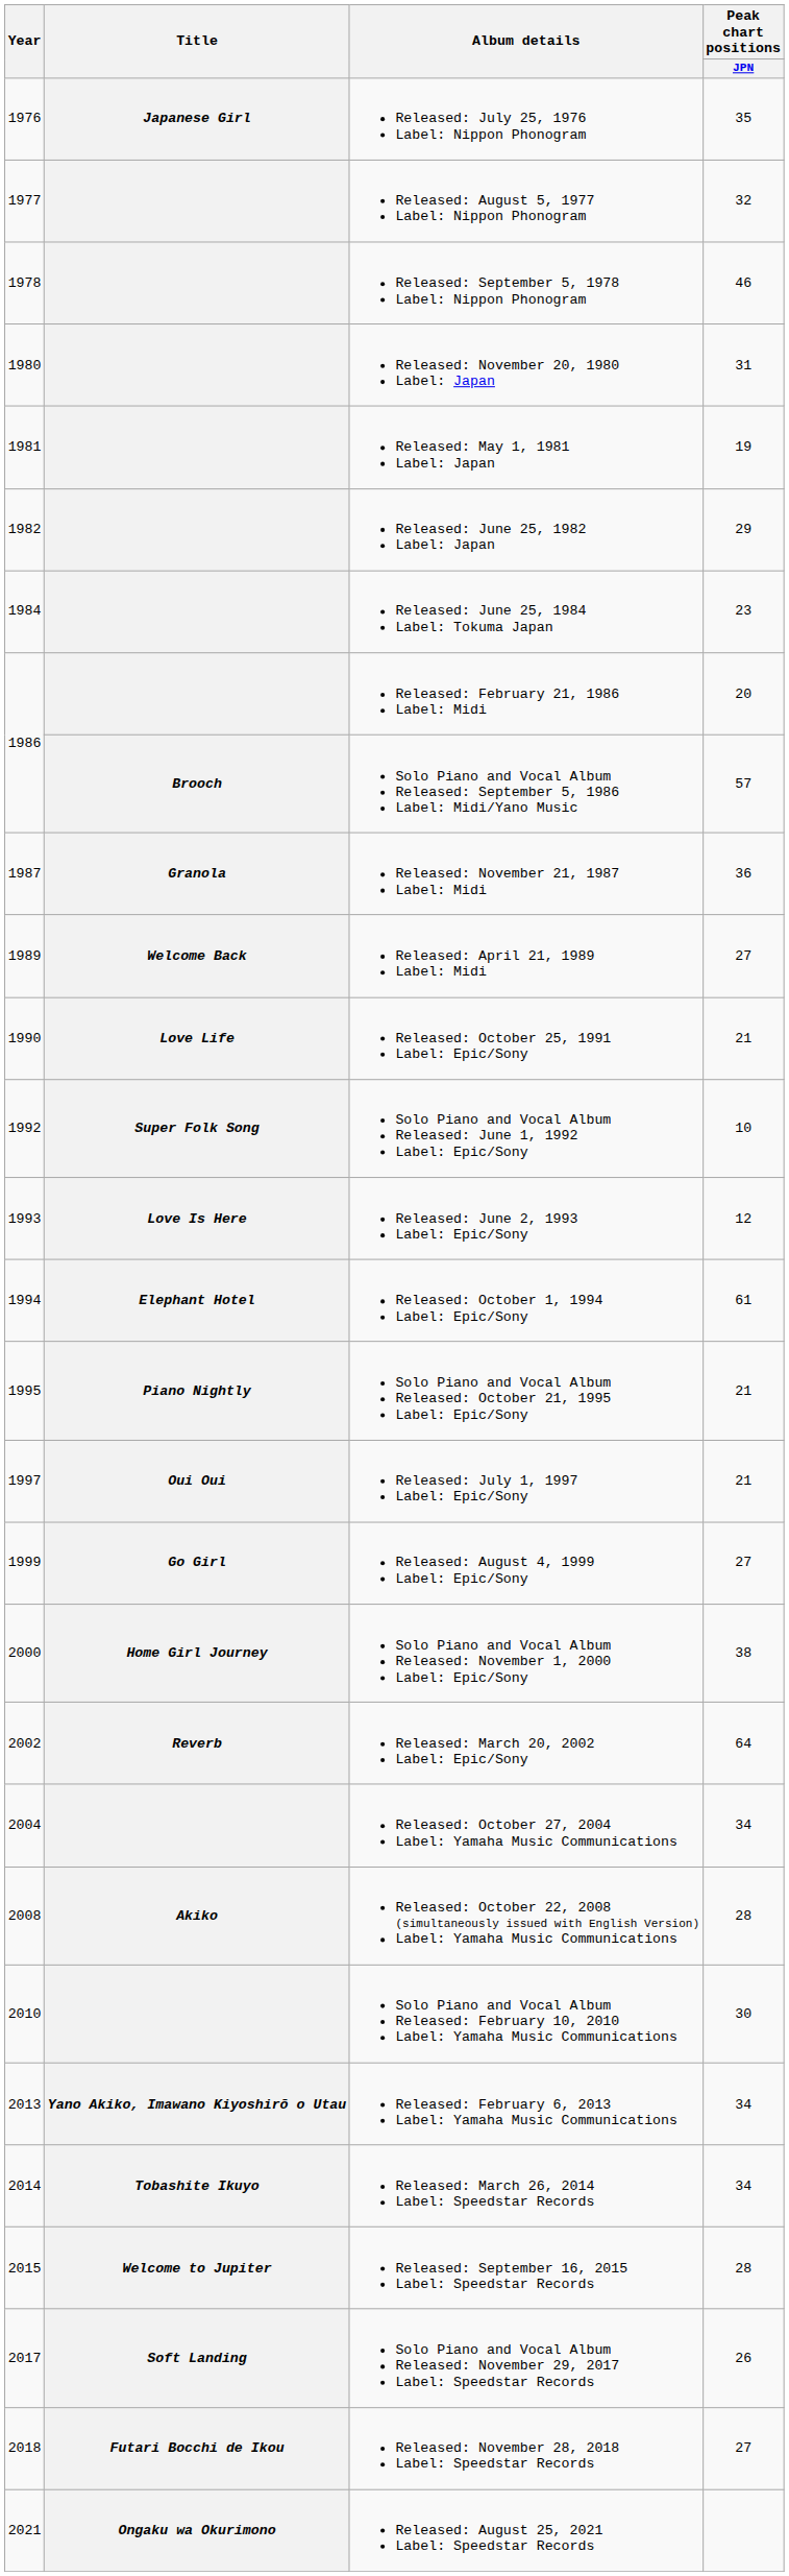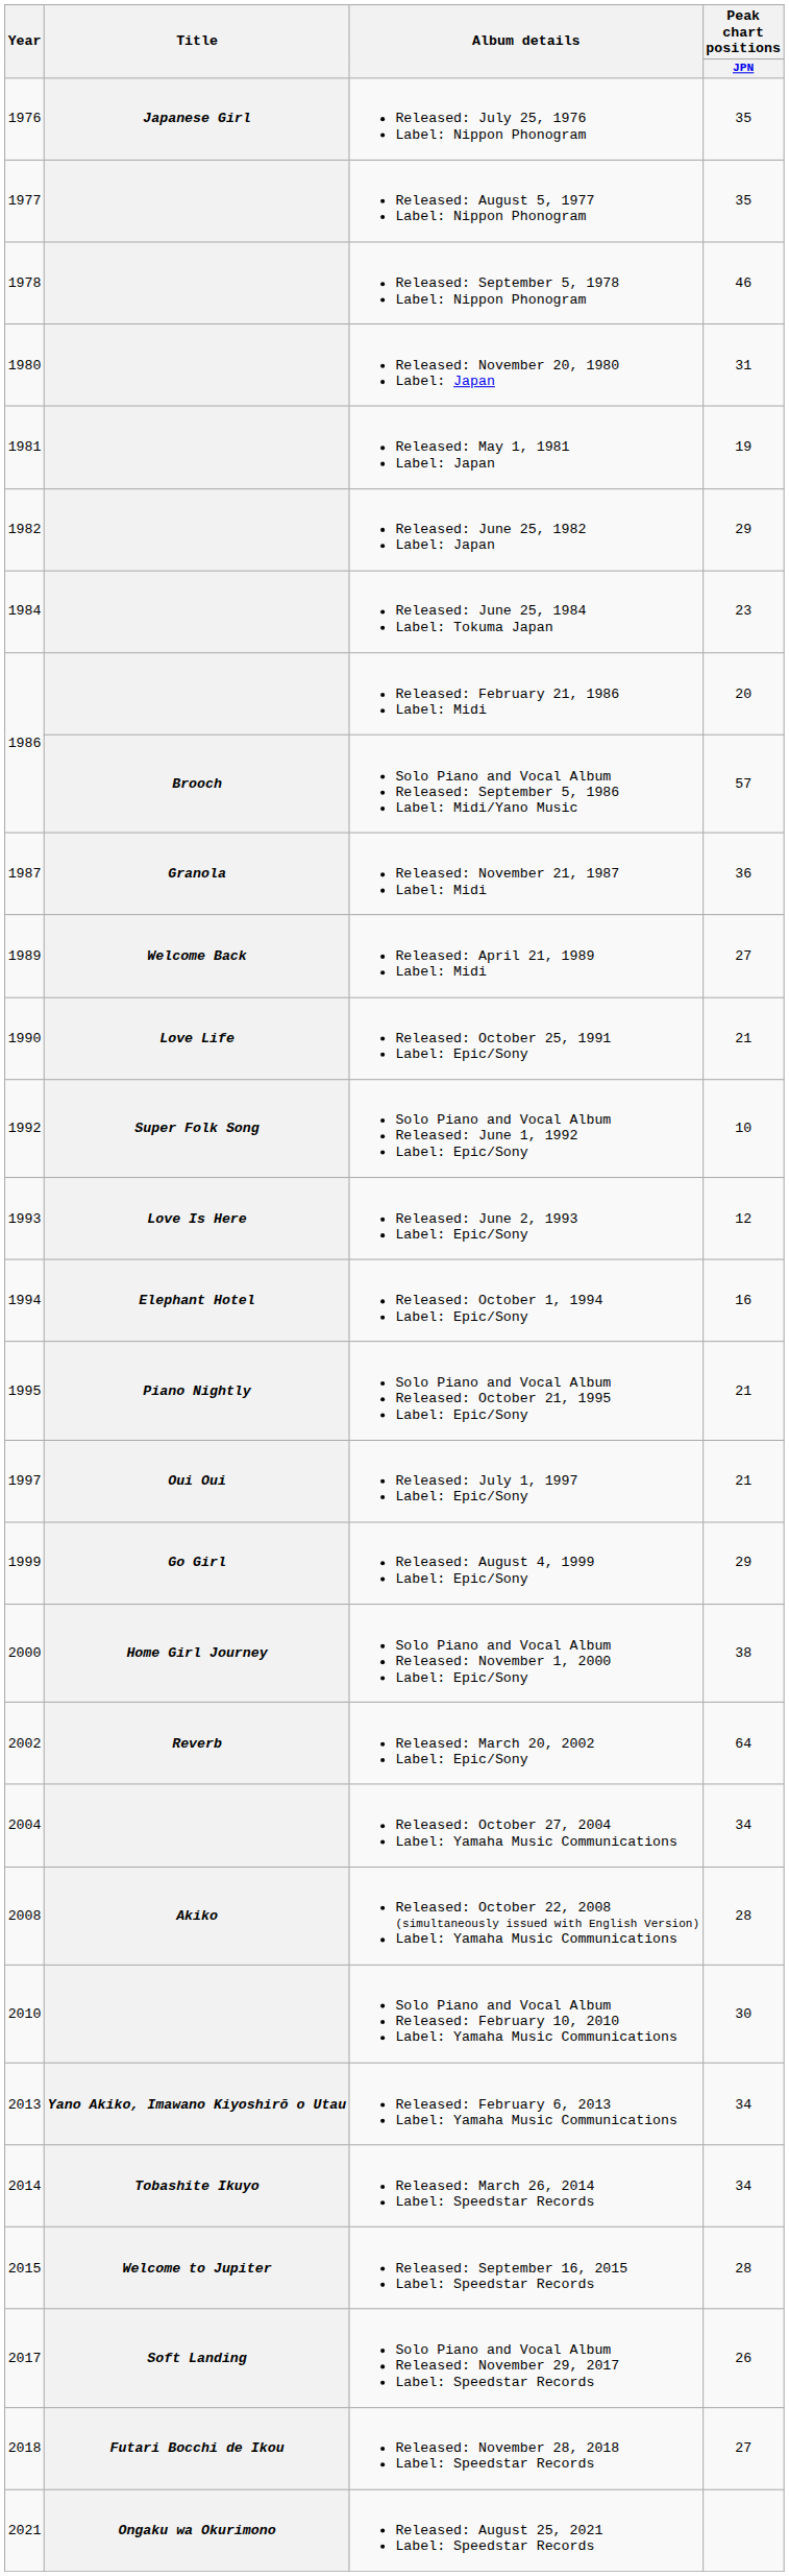 <table class="wikitable plainrowheaders" style="text-align:center;">
 <tr>
 <th rowspan="2">Year</th>
 <th rowspan="2">Title</th>
 <th rowspan="2">Album details</th>
 <th colspan="1">Peak chart positions</th>
 </tr>
 <tr>
 <th style="width:3em;font-size:85%"><a href='#'>JPN</a><br></th>
 </tr>
 <tr>
 <td>1976</td>
 <th scope="row"><em>Japanese Girl</em></th>
 <td align="left"><br><ul><li>Released: July 25, 1976</li><li>Label: Nippon Phonogram</li></ul></td>
 <td>35</td>
 </tr>
 <tr>
 <td>1977</td>
 <th scope="row"></th>
 <td align="left"><br><ul><li>Released: August 5, 1977</li><li>Label: Nippon Phonogram</li></ul></td>
-<td>32</td>
+<td>35</td>
 </tr>
 <tr>
 <td>1978</td>
 <th scope="row"></th>
 <td align="left"><br><ul><li>Released: September 5, 1978</li><li>Label: Nippon Phonogram</li></ul></td>
 <td>46</td>
 </tr>
 <tr>
 <td>1980</td>
 <th scope="row"></th>
 <td align="left"><br><ul><li>Released: November 20, 1980</li><li>Label: <a href='#'>Japan</a></li></ul></td>
 <td>31</td>
 </tr>
 <tr>
 <td>1981</td>
 <th scope="row"></th>
 <td align="left"><br><ul><li>Released: May 1, 1981</li><li>Label: Japan</li></ul></td>
 <td>19</td>
 </tr>
 <tr>
 <td>1982</td>
 <th scope="row"></th>
 <td align="left"><br><ul><li>Released: June 25, 1982</li><li>Label: Japan</li></ul></td>
 <td>29</td>
 </tr>
 <tr>
 <td>1984</td>
 <th scope="row"></th>
 <td align="left"><br><ul><li>Released: June 25, 1984</li><li>Label: Tokuma Japan</li></ul></td>
 <td>23</td>
 </tr>
 <tr>
 <td rowspan="2">1986</td>
 <th scope="row"></th>
 <td align="left"><br><ul><li>Released: February 21, 1986</li><li>Label: Midi</li></ul></td>
 <td>20</td>
 </tr>
 <tr>
 <th scope="row"><em>Brooch</em></th>
 <td align="left"><br><ul><li>Solo Piano and Vocal Album</li><li>Released: September 5, 1986</li><li>Label: Midi/Yano Music</li></ul></td>
 <td>57</td>
 </tr>
 <tr>
 <td>1987</td>
 <th scope="row"><em>Granola</em></th>
 <td align="left"><br><ul><li>Released: November 21, 1987</li><li>Label: Midi</li></ul></td>
 <td>36</td>
 </tr>
 <tr>
 <td>1989</td>
 <th scope="row"><em>Welcome Back</em></th>
 <td align="left"><br><ul><li>Released: April 21, 1989</li><li>Label: Midi</li></ul></td>
 <td>27</td>
 </tr>
 <tr>
 <td>1990</td>
 <th scope="row"><em>Love Life</em></th>
 <td align="left"><br><ul><li>Released: October 25, 1991</li><li>Label: Epic/Sony</li></ul></td>
 <td>21</td>
 </tr>
 <tr>
 <td>1992</td>
 <th scope="row"><em>Super Folk Song</em></th>
 <td align="left"><br><ul><li>Solo Piano and Vocal Album</li><li>Released: June 1, 1992</li><li>Label: Epic/Sony</li></ul></td>
 <td>10</td>
 </tr>
 <tr>
 <td>1993</td>
 <th scope="row"><em>Love Is Here</em></th>
 <td align="left"><br><ul><li>Released: June 2, 1993</li><li>Label: Epic/Sony</li></ul></td>
 <td>12</td>
 </tr>
 <tr>
 <td>1994</td>
 <th scope="row"><em>Elephant Hotel</em></th>
 <td align="left"><br><ul><li>Released: October 1, 1994</li><li>Label: Epic/Sony</li></ul></td>
-<td>61</td>
+<td>16</td>
 </tr>
 <tr>
 <td>1995</td>
 <th scope="row"><em>Piano Nightly</em></th>
 <td align="left"><br><ul><li>Solo Piano and Vocal Album</li><li>Released: October 21, 1995</li><li>Label: Epic/Sony</li></ul></td>
 <td>21</td>
 </tr>
 <tr>
 <td>1997</td>
 <th scope="row"><em>Oui Oui</em></th>
 <td align="left"><br><ul><li>Released: July 1, 1997</li><li>Label: Epic/Sony</li></ul></td>
 <td>21</td>
 </tr>
 <tr>
 <td>1999</td>
 <th scope="row"><em>Go Girl</em></th>
 <td align="left"><br><ul><li>Released: August 4, 1999</li><li>Label: Epic/Sony</li></ul></td>
-<td>27</td>
+<td>29</td>
 </tr>
 <tr>
 <td>2000</td>
 <th scope="row"><em>Home Girl Journey</em></th>
 <td align="left"><br><ul><li>Solo Piano and Vocal Album</li><li>Released: November 1, 2000</li><li>Label: Epic/Sony</li></ul></td>
 <td>38</td>
 </tr>
 <tr>
 <td>2002</td>
 <th scope="row"><em>Reverb</em></th>
 <td align="left"><br><ul><li>Released: March 20, 2002</li><li>Label: Epic/Sony</li></ul></td>
 <td>64</td>
 </tr>
 <tr>
 <td>2004</td>
 <th scope="row"></th>
 <td align="left"><br><ul><li>Released: October 27, 2004</li><li>Label: Yamaha Music Communications</li></ul></td>
 <td>34</td>
 </tr>
 <tr>
 <td>2008</td>
 <th scope="row"><em>Akiko</em></th>
 <td align="left"><br><ul><li>Released: October 22, 2008<br><small>(simultaneously issued with English Version)</small></li><li>Label: Yamaha Music Communications</li></ul></td>
 <td>28</td>
 </tr>
 <tr>
 <td>2010</td>
 <th scope="row"></th>
 <td align="left"><br><ul><li>Solo Piano and Vocal Album</li><li>Released: February 10, 2010</li><li>Label: Yamaha Music Communications</li></ul></td>
 <td>30</td>
 </tr>
 <tr>
 <td>2013</td>
 <th scope="row"><em>Yano Akiko, Imawano Kiyoshirō o Utau</em><br></th>
 <td align="left"><br><ul><li>Released: February 6, 2013</li><li>Label: Yamaha Music Communications</li></ul></td>
 <td>34</td>
 </tr>
 <tr>
 <td>2014</td>
 <th scope="row"><em>Tobashite Ikuyo</em><br></th>
 <td align="left"><br><ul><li>Released: March 26, 2014</li><li>Label: Speedstar Records</li></ul></td>
 <td>34</td>
 </tr>
 <tr>
 <td>2015</td>
 <th scope="row"><em>Welcome to Jupiter</em><br></th>
 <td align="left"><br><ul><li>Released: September 16, 2015</li><li>Label: Speedstar Records</li></ul></td>
 <td>28</td>
 </tr>
 <tr>
 <td>2017</td>
 <th scope="row"><em>Soft Landing</em><br></th>
 <td align="left"><br><ul><li>Solo Piano and Vocal Album</li><li>Released: November 29, 2017</li><li>Label: Speedstar Records</li></ul></td>
 <td>26</td>
 </tr>
 <tr>
 <td>2018</td>
 <th scope="row"><em>Futari Bocchi de Ikou</em><br></th>
 <td align="left"><br><ul><li>Released: November 28, 2018</li><li>Label: Speedstar Records</li></ul></td>
 <td>27</td>
 </tr>
 <tr>
 <td>2021</td>
 <th scope="row"><em>Ongaku wa Okurimono</em><br></th>
 <td align="left"><br><ul><li>Released: August 25, 2021</li><li>Label: Speedstar Records</li></ul></td>
 </tr>
 </table>
